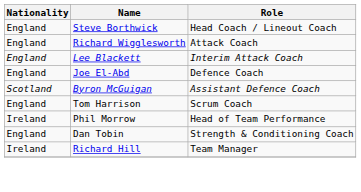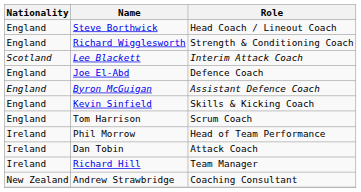 <table class="wikitable sortable">
 <tr>
 <th>Nationality</th>
 <th>Name</th>
 <th>Role</th>
 </tr>
 <tr>
 <td> England</td>
 <td><a href='#'>Steve Borthwick</a></td>
 <td>Head Coach / Lineout Coach</td>
 </tr>
 <tr>
 <td> England</td>
 <td><a href='#'>Richard Wigglesworth</a></td>
-<td>Attack Coach</td>
+<td>Strength & Conditioning Coach</td>
 </tr>
 <tr>
-<td> <em>England</em></td>
+<td> <em>Scotland</em></td>
 <td><em><a href='#'>Lee Blackett</a></em></td>
 <td><em>Interim Attack Coach</em></td>
 </tr>
 <tr>
 <td> England</td>
 <td><a href='#'>Joe El-Abd</a></td>
 <td>Defence Coach</td>
 </tr>
 <tr>
-<td> <em>Scotland</em></td>
+<td> <em>England</em></td>
 <td><em><a href='#'>Byron McGuigan</a></em></td>
 <td><em>Assistant Defence Coach</em></td>
+</tr>
+<tr>
+<td> England</td>
+<td><a href='#'>Kevin Sinfield</a></td>
+<td>Skills & Kicking Coach</td>
 </tr>
 <tr>
 <td> England</td>
 <td>Tom Harrison</td>
 <td>Scrum Coach</td>
 </tr>
 <tr>
 <td> Ireland</td>
 <td>Phil Morrow</td>
 <td>Head of Team Performance</td>
 </tr>
 <tr>
-<td> England</td>
+<td> Ireland</td>
 <td>Dan Tobin</td>
-<td>Strength & Conditioning Coach</td>
+<td>Attack Coach</td>
 </tr>
 <tr>
 <td> Ireland</td>
 <td><a href='#'>Richard Hill</a></td>
 <td>Team Manager</td>
 </tr>
 <tr>
+<td> New Zealand</td>
+<td>Andrew Strawbridge</td>
+<td>Coaching Consultant</td>
+</tr>
+<tr>
 </tr>
 </table>
